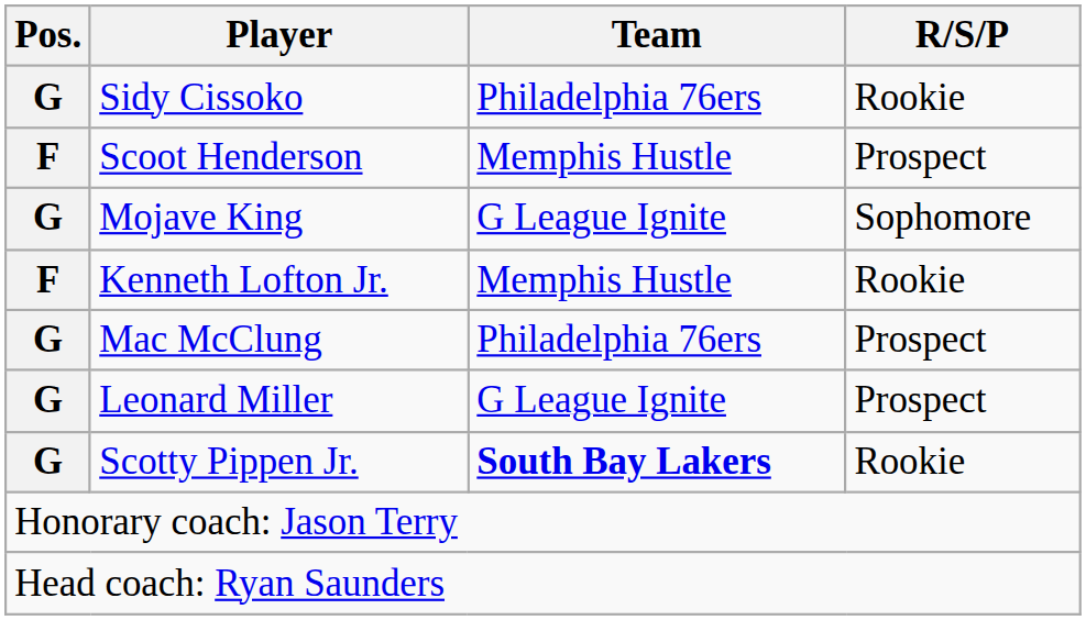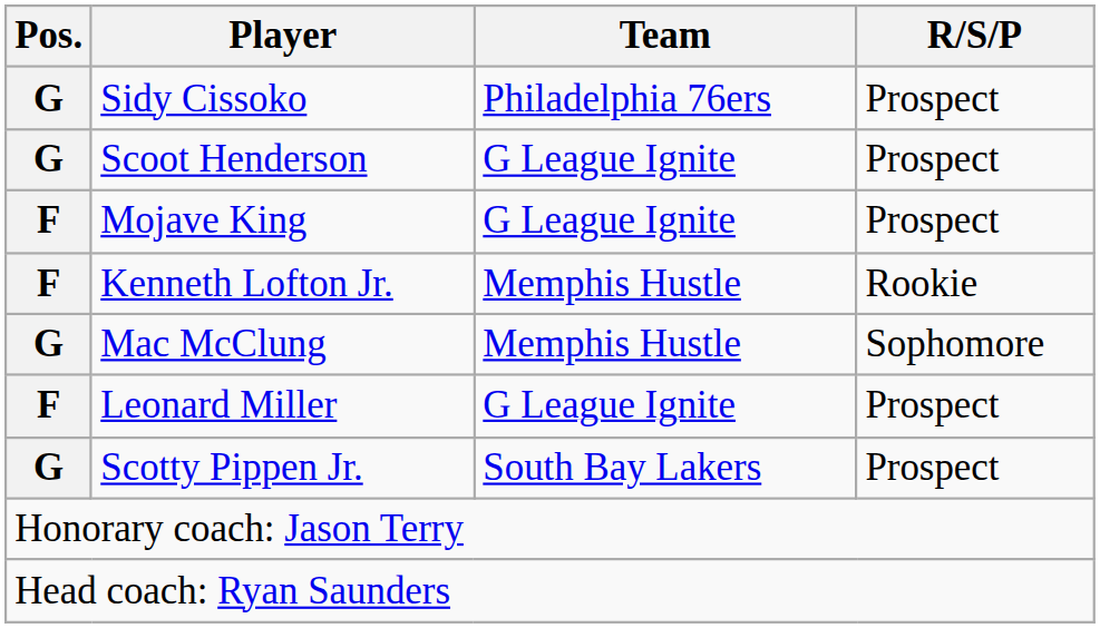 <table class="wikitable">
 <tr>
 <th>Pos.</th>
 <th style="width:150px;">Player</th>
 <th width=150>Team</th>
 <th width=90>R/S/P</th>
 </tr>
 <tr>
 <th>G</th>
 <td><a href='#'>Sidy Cissoko</a></td>
 <td><a href='#'>Philadelphia 76ers</a></td>
-<td>Rookie</td>
-</tr>
-<tr>
-<th>F</th>
-<td><a href='#'>Scoot Henderson</a></td>
-<td><a href='#'>Memphis Hustle</a></td>
 <td>Prospect</td>
 </tr>
 <tr>
 <th>G</th>
+<td><a href='#'>Scoot Henderson</a></td>
+<td><a href='#'>G League Ignite</a></td>
+<td>Prospect</td>
+</tr>
+<tr>
+<th>F</th>
 <td><a href='#'>Mojave King</a></td>
 <td><a href='#'>G League Ignite</a></td>
-<td>Sophomore</td>
+<td>Prospect</td>
 </tr>
 <tr>
 <th>F</th>
 <td><a href='#'>Kenneth Lofton Jr.</a></td>
 <td><a href='#'>Memphis Hustle</a></td>
 <td>Rookie</td>
 </tr>
 <tr>
 <th>G</th>
 <td><a href='#'>Mac McClung</a></td>
-<td><a href='#'>Philadelphia 76ers</a></td>
-<td>Prospect</td>
+<td><a href='#'>Memphis Hustle</a></td>
+<td>Sophomore</td>
 </tr>
 <tr>
-<th>G</th>
+<th>F</th>
 <td><a href='#'>Leonard Miller</a></td>
 <td><a href='#'>G League Ignite</a></td>
 <td>Prospect</td>
 </tr>
 <tr>
 <th>G</th>
 <td><a href='#'>Scotty Pippen Jr.</a></td>
-<td><strong><a href='#'>South Bay Lakers</a></strong></td>
-<td>Rookie</td>
+<td><a href='#'>South Bay Lakers</a></td>
+<td>Prospect</td>
 </tr>
 <tr>
 <td colspan="5">Honorary coach: <a href='#'>Jason Terry</a></td>
 </tr>
 <tr>
 <td colspan="5">Head coach: <a href='#'>Ryan Saunders</a></td>
 </tr>
 </table>
